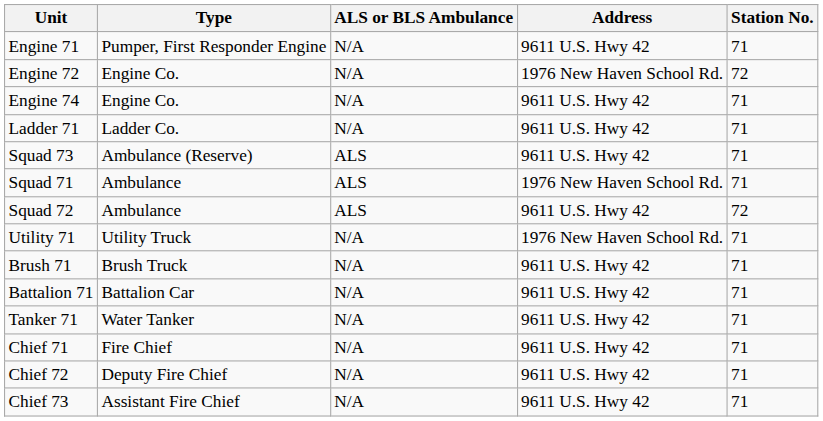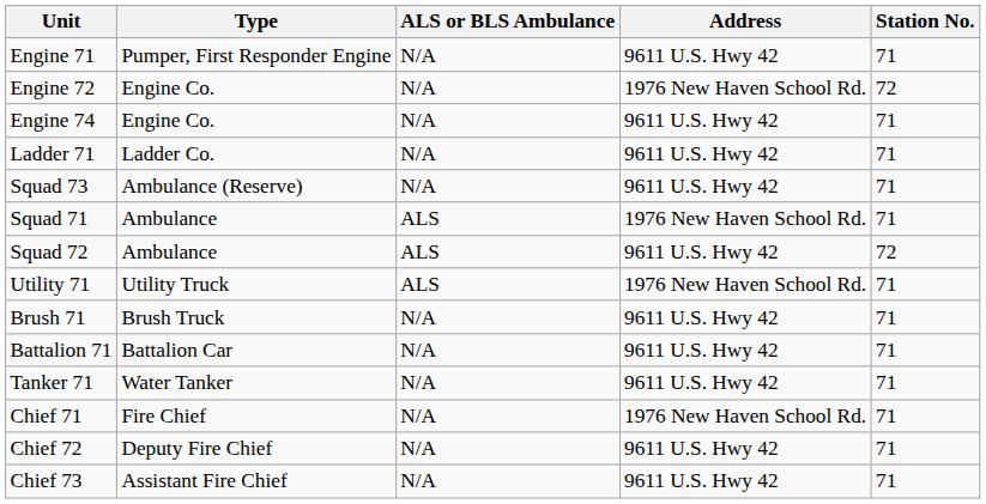 <table class=wikitable>
 <tr valign=bottom>
 <th>Unit</th>
 <th>Type</th>
 <th>ALS or BLS Ambulance</th>
 <th>Address</th>
 <th>Station No.</th>
 </tr>
 <tr>
 <td>Engine 71</td>
 <td>Pumper, First Responder Engine</td>
 <td>N/A</td>
 <td>9611 U.S. Hwy 42</td>
 <td>71</td>
 </tr>
 <tr>
 <td>Engine 72</td>
 <td>Engine Co.</td>
 <td>N/A</td>
 <td>1976 New Haven School Rd.</td>
 <td>72</td>
 </tr>
 <tr>
 <td>Engine 74</td>
 <td>Engine Co.</td>
 <td>N/A</td>
 <td>9611 U.S. Hwy 42</td>
 <td>71</td>
 </tr>
 <tr>
 <td>Ladder 71</td>
 <td>Ladder Co.</td>
 <td>N/A</td>
 <td>9611 U.S. Hwy 42</td>
 <td>71</td>
 </tr>
 <tr>
 <td>Squad 73</td>
 <td>Ambulance  (Reserve)</td>
-<td>ALS</td>
+<td>N/A</td>
 <td>9611 U.S. Hwy 42</td>
 <td>71</td>
 </tr>
 <tr>
 <td>Squad 71</td>
 <td>Ambulance</td>
 <td>ALS</td>
 <td>1976 New Haven School Rd.</td>
 <td>71</td>
 </tr>
 <tr>
 <td>Squad 72</td>
 <td>Ambulance</td>
 <td>ALS</td>
 <td>9611 U.S. Hwy 42</td>
 <td>72</td>
 </tr>
 <tr>
 <td>Utility 71</td>
 <td>Utility Truck</td>
-<td>N/A</td>
+<td>ALS</td>
 <td>1976 New Haven School Rd.</td>
 <td>71</td>
 </tr>
 <tr>
 <td>Brush 71</td>
 <td>Brush Truck</td>
 <td>N/A</td>
 <td>9611 U.S. Hwy 42</td>
 <td>71</td>
 </tr>
 <tr>
 <td>Battalion 71</td>
 <td>Battalion Car</td>
 <td>N/A</td>
 <td>9611 U.S. Hwy 42</td>
 <td>71</td>
 </tr>
 <tr>
 <td>Tanker 71</td>
 <td>Water Tanker</td>
 <td>N/A</td>
 <td>9611 U.S. Hwy 42</td>
 <td>71</td>
 </tr>
 <tr>
 <td>Chief 71</td>
 <td>Fire Chief</td>
 <td>N/A</td>
-<td>9611 U.S. Hwy 42</td>
+<td>1976 New Haven School Rd.</td>
 <td>71</td>
 </tr>
 <tr>
 <td>Chief 72</td>
 <td>Deputy Fire Chief</td>
 <td>N/A</td>
 <td>9611 U.S. Hwy 42</td>
 <td>71</td>
 </tr>
 <tr>
 <td>Chief 73</td>
 <td>Assistant Fire Chief</td>
 <td>N/A</td>
 <td>9611 U.S. Hwy 42</td>
 <td>71</td>
 </tr>
 </table>
